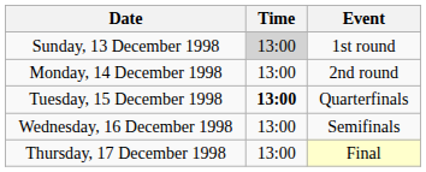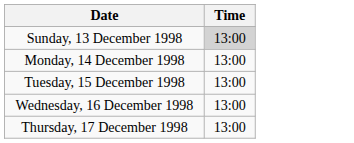 <table class = "wikitable" style="text-align:center;">
 <tr>
 <th width=220>Date</th>
 <th width=50>Time</th>
-<th width=100>Event</th>
 </tr>
 <tr>
 <td>Sunday, 13 December 1998</td>
 <td style="background: lightgrey;">13:00</td>
-<td>1st round</td>
 </tr>
 <tr>
 <td>Monday, 14 December 1998</td>
 <td>13:00</td>
-<td>2nd round</td>
 </tr>
 <tr>
 <td>Tuesday, 15 December 1998</td>
-<td><strong>13:00</strong></td>
-<td>Quarterfinals</td>
+<td>13:00</td>
 </tr>
 <tr>
 <td>Wednesday, 16 December 1998</td>
 <td>13:00</td>
-<td>Semifinals</td>
 </tr>
 <tr>
 <td>Thursday, 17 December 1998</td>
 <td>13:00</td>
-<td bgcolor=ffffcc>Final</td>
 </tr>
 </table>
